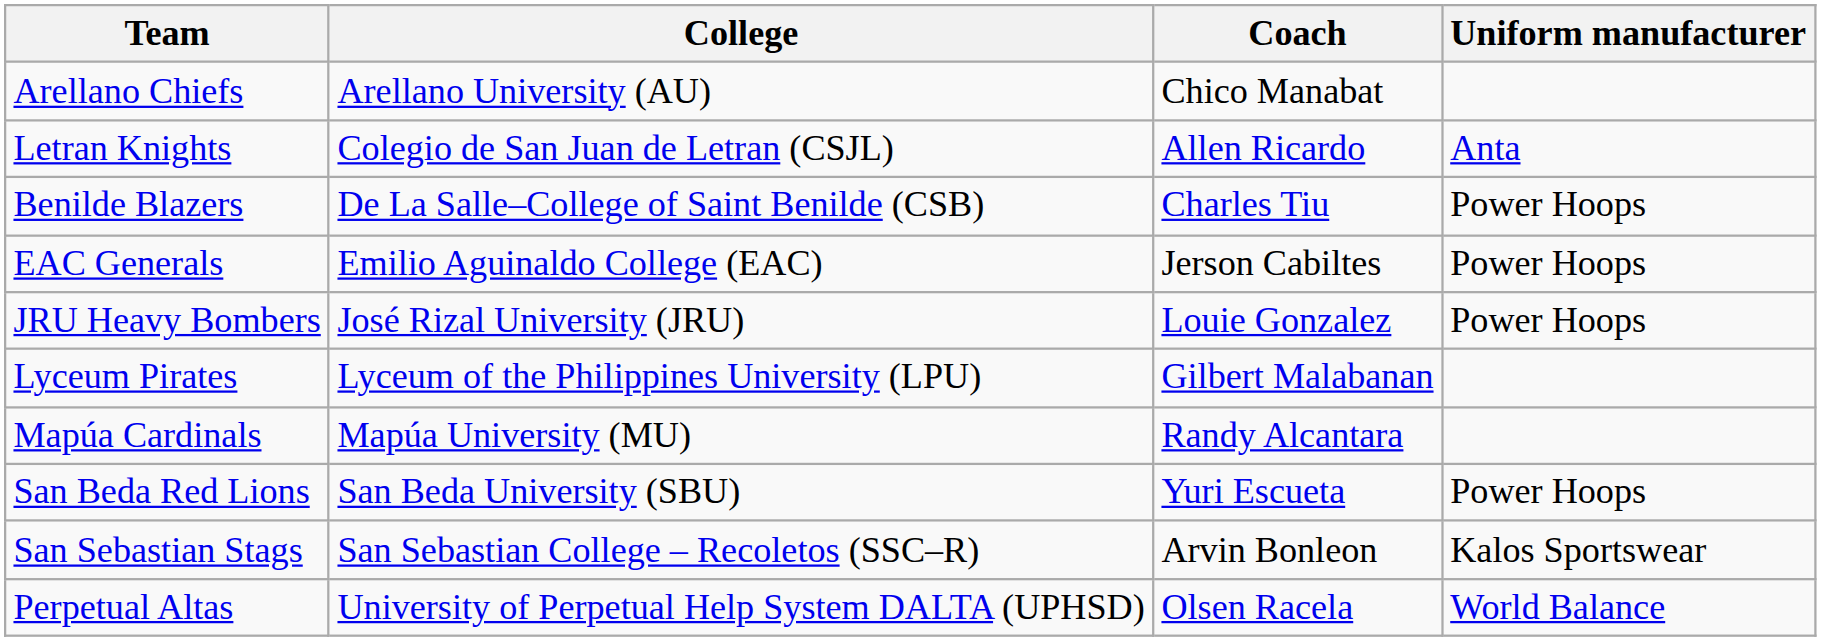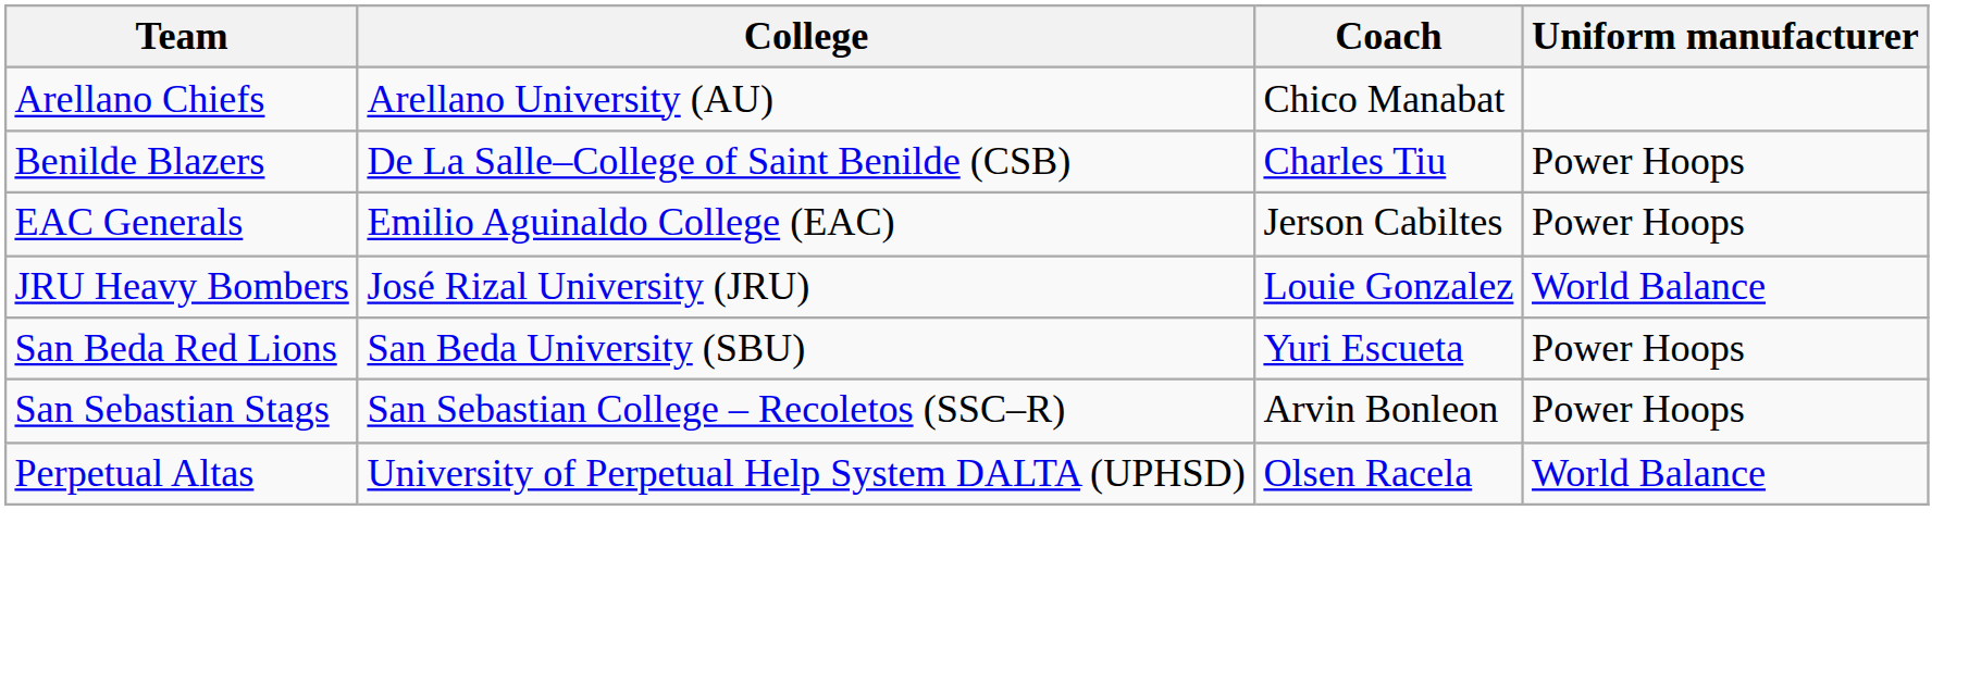 <table class="wikitable">
 <tr>
 <th>Team</th>
 <th>College</th>
 <th>Coach</th>
 <th>Uniform manufacturer</th>
 </tr>
 <tr>
 <td><a href='#'>Arellano Chiefs</a></td>
 <td><a href='#'>Arellano University</a> (AU)</td>
 <td>Chico Manabat</td>
 <td></td>
-</tr>
-<tr>
-<td><a href='#'>Letran Knights</a></td>
-<td><a href='#'>Colegio de San Juan de Letran</a> (CSJL)</td>
-<td><a href='#'>Allen Ricardo</a></td>
-<td><a href='#'>Anta</a></td>
 </tr>
 <tr>
 <td><a href='#'>Benilde Blazers</a></td>
 <td><a href='#'>De La Salle–College of Saint Benilde</a> (CSB)</td>
 <td><a href='#'>Charles Tiu</a></td>
 <td>Power Hoops</td>
 </tr>
 <tr>
 <td><a href='#'>EAC Generals</a></td>
 <td><a href='#'>Emilio Aguinaldo College</a> (EAC)</td>
 <td>Jerson Cabiltes</td>
 <td>Power Hoops</td>
 </tr>
 <tr>
 <td><a href='#'>JRU Heavy Bombers</a></td>
 <td><a href='#'>José Rizal University</a> (JRU)</td>
 <td><a href='#'>Louie Gonzalez</a></td>
-<td>Power Hoops</td>
-</tr>
-<tr>
-<td><a href='#'>Lyceum Pirates</a></td>
-<td><a href='#'>Lyceum of the Philippines University</a> (LPU)</td>
-<td><a href='#'>Gilbert Malabanan</a></td>
-<td></td>
-</tr>
-<tr>
-<td><a href='#'>Mapúa Cardinals</a></td>
-<td><a href='#'>Mapúa University</a> (MU)</td>
-<td><a href='#'>Randy Alcantara</a></td>
-<td></td>
+<td><a href='#'>World Balance</a></td>
 </tr>
 <tr>
 <td><a href='#'>San Beda Red Lions</a></td>
 <td><a href='#'>San Beda University</a> (SBU)</td>
 <td><a href='#'>Yuri Escueta</a></td>
 <td>Power Hoops</td>
 </tr>
 <tr>
 <td><a href='#'>San Sebastian Stags</a></td>
 <td><a href='#'>San Sebastian College – Recoletos</a> (SSC–R)</td>
 <td>Arvin Bonleon</td>
-<td>Kalos Sportswear</td>
+<td>Power Hoops</td>
 </tr>
 <tr>
 <td><a href='#'>Perpetual Altas</a></td>
 <td><a href='#'>University of Perpetual Help System DALTA</a> (UPHSD)</td>
 <td><a href='#'>Olsen Racela</a></td>
 <td><a href='#'>World Balance</a></td>
 </tr>
 </table>
